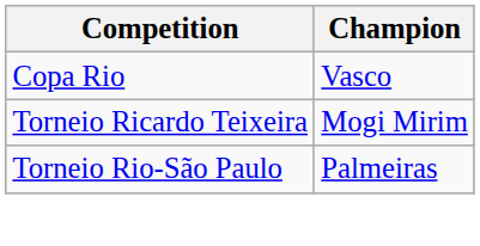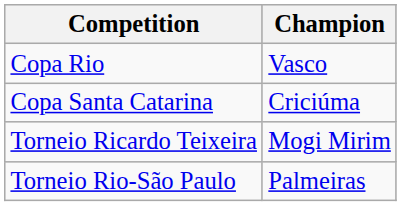 <table class="wikitable">
 <tr>
 <th>Competition</th>
 <th>Champion</th>
 </tr>
 <tr>
 <td><a href='#'>Copa Rio</a></td>
 <td><a href='#'>Vasco</a></td>
 </tr>
 <tr>
+<td><a href='#'>Copa Santa Catarina</a></td>
+<td><a href='#'>Criciúma</a></td>
+</tr>
+<tr>
 <td><a href='#'>Torneio Ricardo Teixeira</a></td>
 <td><a href='#'>Mogi Mirim</a></td>
 </tr>
 <tr>
 <td><a href='#'>Torneio Rio-São Paulo</a></td>
 <td><a href='#'>Palmeiras</a></td>
 </tr>
 </table>
